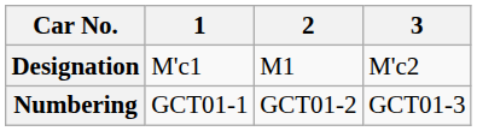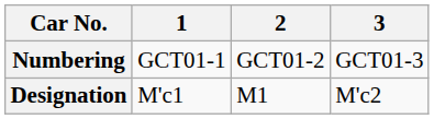 <table class="wikitable">
 <tr>
 <th>Car No.</th>
 <th>1</th>
 <th>2</th>
 <th>3</th>
 </tr>
 <tr>
+<th>Numbering</th>
+<td>GCT01-1</td>
+<td>GCT01-2</td>
+<td>GCT01-3</td>
+</tr>
+<tr>
 <th>Designation</th>
 <td>M'c1</td>
 <td>M1</td>
 <td>M'c2</td>
 </tr>
-<tr>
-<th>Numbering</th>
-<td>GCT01-1</td>
-<td>GCT01-2</td>
-<td>GCT01-3</td>
-</tr>
 </table>
